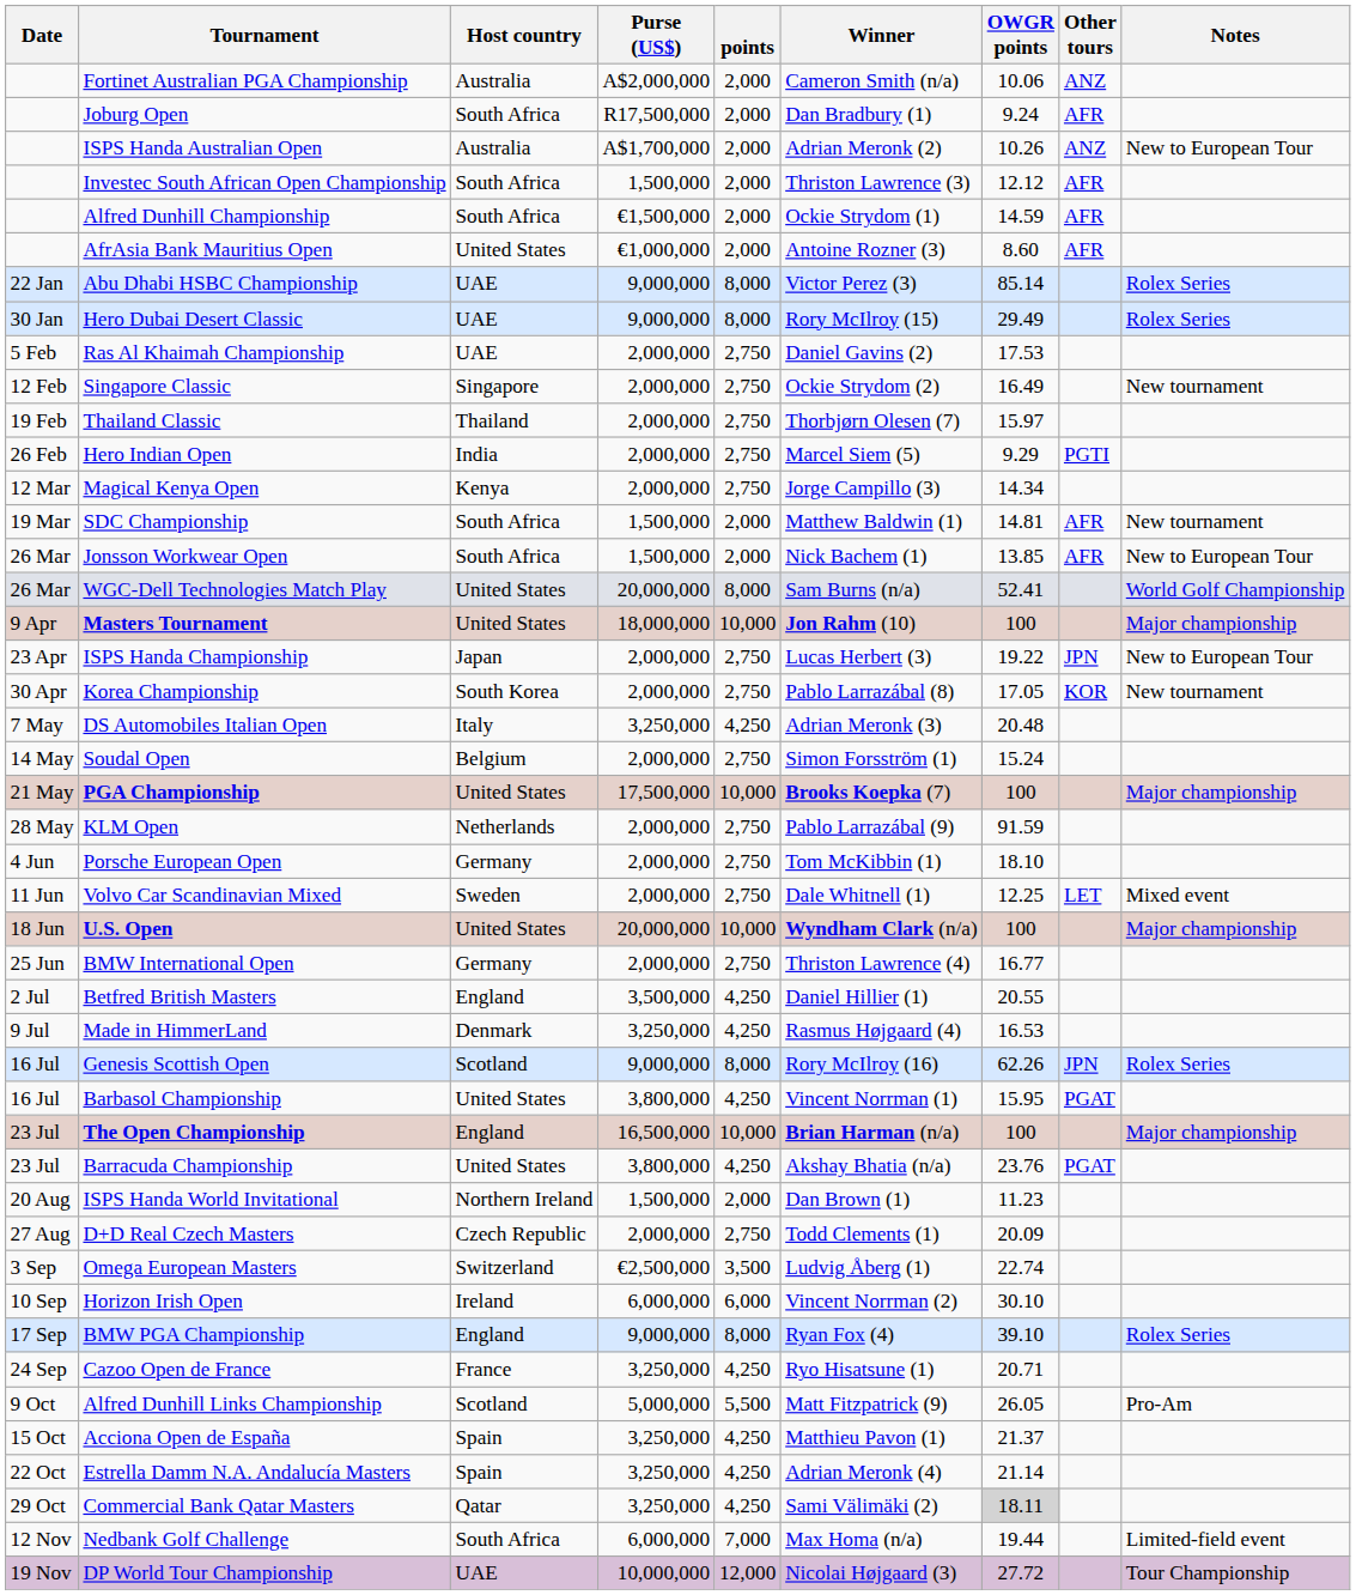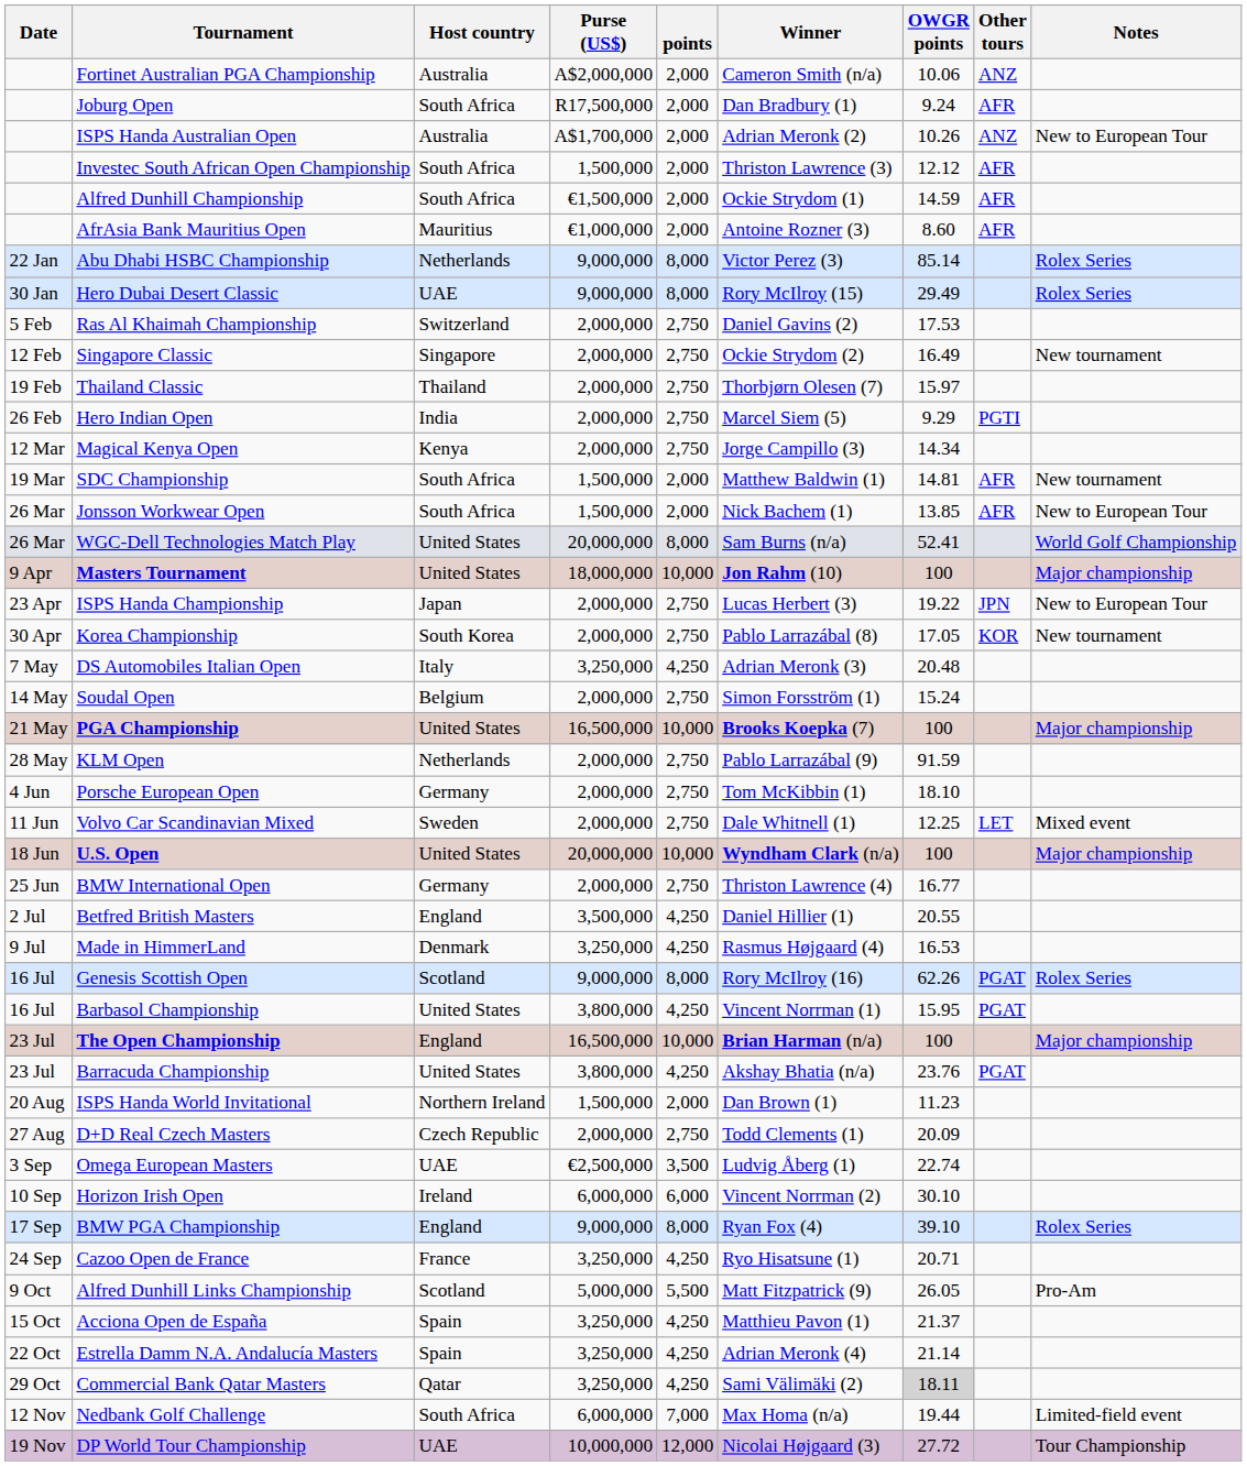 <table class="wikitable" style="font-size:95%">
 <tr>
 <th>Date</th>
 <th>Tournament</th>
 <th>Host country</th>
 <th>Purse<br>(<a href='#'>US$</a>)</th>
 <th><br>points</th>
 <th>Winner</th>
 <th><a href='#'>OWGR</a><br>points</th>
 <th>Other<br>tours</th>
 <th>Notes</th>
 </tr>
 <tr>
 <td></td>
 <td><a href='#'>Fortinet Australian PGA Championship</a></td>
 <td>Australia</td>
 <td align=right>A$2,000,000</td>
 <td align=center>2,000</td>
 <td> <a href='#'>Cameron Smith</a> (n/a)</td>
 <td align=center>10.06</td>
 <td><a href='#'>ANZ</a></td>
 <td></td>
 </tr>
 <tr>
 <td></td>
 <td><a href='#'>Joburg Open</a></td>
 <td>South Africa</td>
 <td align=right>R17,500,000</td>
 <td align=center>2,000</td>
 <td> <a href='#'>Dan Bradbury</a> (1)</td>
 <td align=center>9.24</td>
 <td><a href='#'>AFR</a></td>
 <td></td>
 </tr>
 <tr>
 <td></td>
 <td><a href='#'>ISPS Handa Australian Open</a></td>
 <td>Australia</td>
 <td align=right>A$1,700,000</td>
 <td align=center>2,000</td>
 <td> <a href='#'>Adrian Meronk</a> (2)</td>
 <td align=center>10.26</td>
 <td><a href='#'>ANZ</a></td>
 <td>New to European Tour</td>
 </tr>
 <tr>
 <td></td>
 <td><a href='#'>Investec South African Open Championship</a></td>
 <td>South Africa</td>
 <td align=right>1,500,000</td>
 <td align=center>2,000</td>
 <td> <a href='#'>Thriston Lawrence</a> (3)</td>
 <td align=center>12.12</td>
 <td><a href='#'>AFR</a></td>
 <td></td>
 </tr>
 <tr>
 <td></td>
 <td><a href='#'>Alfred Dunhill Championship</a></td>
 <td>South Africa</td>
 <td align=right>€1,500,000</td>
 <td align=center>2,000</td>
 <td> <a href='#'>Ockie Strydom</a> (1)</td>
 <td align=center>14.59</td>
 <td><a href='#'>AFR</a></td>
 <td></td>
 </tr>
 <tr>
 <td></td>
 <td><a href='#'>AfrAsia Bank Mauritius Open</a></td>
-<td>United States</td>
+<td>Mauritius</td>
 <td align=right>€1,000,000</td>
 <td align=center>2,000</td>
 <td> <a href='#'>Antoine Rozner</a> (3)</td>
 <td align=center>8.60</td>
 <td><a href='#'>AFR</a></td>
 <td></td>
 </tr>
 <tr style="background:#D6E8FF;">
 <td>22 Jan</td>
 <td><a href='#'>Abu Dhabi HSBC Championship</a></td>
-<td>UAE</td>
+<td>Netherlands</td>
 <td align=right>9,000,000</td>
 <td align=center>8,000</td>
 <td> <a href='#'>Victor Perez</a> (3)</td>
 <td align=center>85.14</td>
 <td></td>
 <td><a href='#'>Rolex Series</a></td>
 </tr>
 <tr style="background:#D6E8FF;">
 <td>30 Jan</td>
 <td><a href='#'>Hero Dubai Desert Classic</a></td>
 <td>UAE</td>
 <td align=right>9,000,000</td>
 <td align=center>8,000</td>
 <td> <a href='#'>Rory McIlroy</a> (15)</td>
 <td align=center>29.49</td>
 <td></td>
 <td><a href='#'>Rolex Series</a></td>
 </tr>
 <tr>
 <td>5 Feb</td>
 <td><a href='#'>Ras Al Khaimah Championship</a></td>
-<td>UAE</td>
+<td>Switzerland</td>
 <td align=right>2,000,000</td>
 <td align=center>2,750</td>
 <td> <a href='#'>Daniel Gavins</a> (2)</td>
 <td align=center>17.53</td>
 <td></td>
 <td></td>
 </tr>
 <tr>
 <td>12 Feb</td>
 <td><a href='#'>Singapore Classic</a></td>
 <td>Singapore</td>
 <td align=right>2,000,000</td>
 <td align=center>2,750</td>
 <td> <a href='#'>Ockie Strydom</a> (2)</td>
 <td align=center>16.49</td>
 <td></td>
 <td>New tournament</td>
 </tr>
 <tr>
 <td>19 Feb</td>
 <td><a href='#'>Thailand Classic</a></td>
 <td>Thailand</td>
 <td align=right>2,000,000</td>
 <td align=center>2,750</td>
 <td> <a href='#'>Thorbjørn Olesen</a> (7)</td>
 <td align=center>15.97</td>
 <td></td>
 <td></td>
 </tr>
 <tr>
 <td>26 Feb</td>
 <td><a href='#'>Hero Indian Open</a></td>
 <td>India</td>
 <td align=right>2,000,000</td>
 <td align=center>2,750</td>
 <td> <a href='#'>Marcel Siem</a> (5)</td>
 <td align=center>9.29</td>
 <td><a href='#'>PGTI</a></td>
 <td></td>
 </tr>
 <tr>
 <td>12 Mar</td>
 <td><a href='#'>Magical Kenya Open</a></td>
 <td>Kenya</td>
 <td align=right>2,000,000</td>
 <td align=center>2,750</td>
 <td> <a href='#'>Jorge Campillo</a> (3)</td>
 <td align=center>14.34</td>
 <td></td>
 <td></td>
 </tr>
 <tr>
 <td>19 Mar</td>
 <td><a href='#'>SDC Championship</a></td>
 <td>South Africa</td>
 <td align=right>1,500,000</td>
 <td align=center>2,000</td>
 <td> <a href='#'>Matthew Baldwin</a> (1)</td>
 <td align=center>14.81</td>
 <td><a href='#'>AFR</a></td>
 <td>New tournament</td>
 </tr>
 <tr>
 <td>26 Mar</td>
 <td><a href='#'>Jonsson Workwear Open</a></td>
 <td>South Africa</td>
 <td align=right>1,500,000</td>
 <td align=center>2,000</td>
 <td> <a href='#'>Nick Bachem</a> (1)</td>
 <td align=center>13.85</td>
 <td><a href='#'>AFR</a></td>
 <td>New to European Tour</td>
 </tr>
 <tr style="background:#dfe2e9;">
 <td>26 Mar</td>
 <td><a href='#'>WGC-Dell Technologies Match Play</a></td>
 <td>United States</td>
 <td align=right>20,000,000</td>
 <td align=center>8,000</td>
 <td> <a href='#'>Sam Burns</a> (n/a)</td>
 <td align=center>52.41</td>
 <td></td>
 <td><a href='#'>World Golf Championship</a></td>
 </tr>
 <tr style="background:#e5d1cb;">
 <td>9 Apr</td>
 <td><strong><a href='#'>Masters Tournament</a></strong></td>
 <td>United States</td>
 <td align=right>18,000,000</td>
 <td align=center>10,000</td>
 <td> <strong><a href='#'>Jon Rahm</a></strong> (10)</td>
 <td align=center>100</td>
 <td></td>
 <td><a href='#'>Major championship</a></td>
 </tr>
 <tr>
 <td>23 Apr</td>
 <td><a href='#'>ISPS Handa Championship</a></td>
 <td>Japan</td>
 <td align=right>2,000,000</td>
 <td align=center>2,750</td>
 <td> <a href='#'>Lucas Herbert</a> (3)</td>
 <td align=center>19.22</td>
 <td><a href='#'>JPN</a></td>
 <td>New to European Tour</td>
 </tr>
 <tr>
 <td>30 Apr</td>
 <td><a href='#'>Korea Championship</a></td>
 <td>South Korea</td>
 <td align=right>2,000,000</td>
 <td align=center>2,750</td>
 <td> <a href='#'>Pablo Larrazábal</a> (8)</td>
 <td align=center>17.05</td>
 <td><a href='#'>KOR</a></td>
 <td>New tournament</td>
 </tr>
 <tr>
 <td>7 May</td>
 <td><a href='#'>DS Automobiles Italian Open</a></td>
 <td>Italy</td>
 <td align=right>3,250,000</td>
 <td align=center>4,250</td>
 <td> <a href='#'>Adrian Meronk</a> (3)</td>
 <td align=center>20.48</td>
 <td></td>
 <td></td>
 </tr>
 <tr>
 <td>14 May</td>
 <td><a href='#'>Soudal Open</a></td>
 <td>Belgium</td>
 <td align=right>2,000,000</td>
 <td align=center>2,750</td>
 <td> <a href='#'>Simon Forsström</a> (1)</td>
 <td align=center>15.24</td>
 <td></td>
 <td></td>
 </tr>
 <tr style="background:#e5d1cb;">
 <td>21 May</td>
 <td><strong><a href='#'>PGA Championship</a></strong></td>
 <td>United States</td>
-<td align=right>17,500,000</td>
+<td align=right>16,500,000</td>
 <td align=center>10,000</td>
 <td> <strong><a href='#'>Brooks Koepka</a></strong> (7)</td>
 <td align=center>100</td>
 <td></td>
 <td><a href='#'>Major championship</a></td>
 </tr>
 <tr>
 <td>28 May</td>
 <td><a href='#'>KLM Open</a></td>
 <td>Netherlands</td>
 <td align=right>2,000,000</td>
 <td align=center>2,750</td>
 <td> <a href='#'>Pablo Larrazábal</a> (9)</td>
 <td align=center>91.59</td>
 <td></td>
 <td></td>
 </tr>
 <tr>
 <td>4 Jun</td>
 <td><a href='#'>Porsche European Open</a></td>
 <td>Germany</td>
 <td align=right>2,000,000</td>
 <td align=center>2,750</td>
 <td> <a href='#'>Tom McKibbin</a> (1)</td>
 <td align=center>18.10</td>
 <td></td>
 <td></td>
 </tr>
 <tr>
 <td>11 Jun</td>
 <td><a href='#'>Volvo Car Scandinavian Mixed</a></td>
 <td>Sweden</td>
 <td align=right>2,000,000</td>
 <td align=center>2,750</td>
 <td> <a href='#'>Dale Whitnell</a> (1)</td>
 <td align=center>12.25</td>
 <td><a href='#'>LET</a></td>
 <td>Mixed event</td>
 </tr>
 <tr style="background:#e5d1cb;">
 <td>18 Jun</td>
 <td><strong><a href='#'>U.S. Open</a></strong></td>
 <td>United States</td>
 <td align=right>20,000,000</td>
 <td align=center>10,000</td>
 <td> <strong><a href='#'>Wyndham Clark</a></strong> (n/a)</td>
 <td align=center>100</td>
 <td></td>
 <td><a href='#'>Major championship</a></td>
 </tr>
 <tr>
 <td>25 Jun</td>
 <td><a href='#'>BMW International Open</a></td>
 <td>Germany</td>
 <td align=right>2,000,000</td>
 <td align=center>2,750</td>
 <td> <a href='#'>Thriston Lawrence</a> (4)</td>
 <td align=center>16.77</td>
 <td></td>
 <td></td>
 </tr>
 <tr>
 <td>2 Jul</td>
 <td><a href='#'>Betfred British Masters</a></td>
 <td>England</td>
 <td align=right>3,500,000</td>
 <td align=center>4,250</td>
 <td> <a href='#'>Daniel Hillier</a> (1)</td>
 <td align=center>20.55</td>
 <td></td>
 <td></td>
 </tr>
 <tr>
 <td>9 Jul</td>
 <td><a href='#'>Made in HimmerLand</a></td>
 <td>Denmark</td>
 <td align=right>3,250,000</td>
 <td align=center>4,250</td>
 <td> <a href='#'>Rasmus Højgaard</a> (4)</td>
 <td align=center>16.53</td>
 <td></td>
 <td></td>
 </tr>
 <tr style="background:#D6E8FF;">
 <td>16 Jul</td>
 <td><a href='#'>Genesis Scottish Open</a></td>
 <td>Scotland</td>
 <td align=right>9,000,000</td>
 <td align=center>8,000</td>
 <td> <a href='#'>Rory McIlroy</a> (16)</td>
 <td align=center>62.26</td>
-<td><a href='#'>JPN</a></td>
+<td><a href='#'>PGAT</a></td>
 <td><a href='#'>Rolex Series</a></td>
 </tr>
 <tr>
 <td>16 Jul</td>
 <td><a href='#'>Barbasol Championship</a></td>
 <td>United States</td>
 <td align=right>3,800,000</td>
 <td align=center>4,250</td>
 <td> <a href='#'>Vincent Norrman</a> (1)</td>
 <td align=center>15.95</td>
 <td><a href='#'>PGAT</a></td>
 <td></td>
 </tr>
 <tr style="background:#e5d1cb;">
 <td>23 Jul</td>
 <td><strong><a href='#'>The Open Championship</a></strong></td>
 <td>England</td>
 <td align=right>16,500,000</td>
 <td align=center>10,000</td>
 <td> <strong><a href='#'>Brian Harman</a></strong> (n/a)</td>
 <td align=center>100</td>
 <td></td>
 <td><a href='#'>Major championship</a></td>
 </tr>
 <tr>
 <td>23 Jul</td>
 <td><a href='#'>Barracuda Championship</a></td>
 <td>United States</td>
 <td align=right>3,800,000</td>
 <td align=center>4,250</td>
 <td> <a href='#'>Akshay Bhatia</a> (n/a)</td>
 <td align=center>23.76</td>
 <td><a href='#'>PGAT</a></td>
 <td></td>
 </tr>
 <tr>
 <td>20 Aug</td>
 <td><a href='#'>ISPS Handa World Invitational</a></td>
 <td>Northern Ireland</td>
 <td align=right>1,500,000</td>
 <td align=center>2,000</td>
 <td> <a href='#'>Dan Brown</a> (1)</td>
 <td align=center>11.23</td>
 <td></td>
 <td></td>
 </tr>
 <tr>
 <td>27 Aug</td>
 <td><a href='#'>D+D Real Czech Masters</a></td>
 <td>Czech Republic</td>
 <td align=right>2,000,000</td>
 <td align=center>2,750</td>
 <td> <a href='#'>Todd Clements</a> (1)</td>
 <td align=center>20.09</td>
 <td></td>
 <td></td>
 </tr>
 <tr>
 <td>3 Sep</td>
 <td><a href='#'>Omega European Masters</a></td>
-<td>Switzerland</td>
+<td>UAE</td>
 <td align=right>€2,500,000</td>
 <td align=center>3,500</td>
 <td> <a href='#'>Ludvig Åberg</a> (1)</td>
 <td align=center>22.74</td>
 <td></td>
 <td></td>
 </tr>
 <tr>
 <td>10 Sep</td>
 <td><a href='#'>Horizon Irish Open</a></td>
 <td>Ireland</td>
 <td align=right>6,000,000</td>
 <td align=center>6,000</td>
 <td> <a href='#'>Vincent Norrman</a> (2)</td>
 <td align=center>30.10</td>
 <td></td>
 <td></td>
 </tr>
 <tr style="background:#D6E8FF;">
 <td>17 Sep</td>
 <td><a href='#'>BMW PGA Championship</a></td>
 <td>England</td>
 <td align=right>9,000,000</td>
 <td align=center>8,000</td>
 <td> <a href='#'>Ryan Fox</a> (4)</td>
 <td align=center>39.10</td>
 <td></td>
 <td><a href='#'>Rolex Series</a></td>
 </tr>
 <tr>
 <td>24 Sep</td>
 <td><a href='#'>Cazoo Open de France</a></td>
 <td>France</td>
 <td align=right>3,250,000</td>
 <td align=center>4,250</td>
 <td> <a href='#'>Ryo Hisatsune</a> (1)</td>
 <td align=center>20.71</td>
 <td></td>
 <td></td>
 </tr>
 <tr>
 <td>9 Oct</td>
 <td><a href='#'>Alfred Dunhill Links Championship</a></td>
 <td>Scotland</td>
 <td align=right>5,000,000</td>
 <td align=center>5,500</td>
 <td> <a href='#'>Matt Fitzpatrick</a> (9)</td>
 <td align=center>26.05</td>
 <td></td>
 <td>Pro-Am</td>
 </tr>
 <tr>
 <td>15 Oct</td>
 <td><a href='#'>Acciona Open de España</a></td>
 <td>Spain</td>
 <td align=right>3,250,000</td>
 <td align=center>4,250</td>
 <td> <a href='#'>Matthieu Pavon</a> (1)</td>
 <td align=center>21.37</td>
 <td></td>
 <td></td>
 </tr>
 <tr>
 <td>22 Oct</td>
 <td><a href='#'>Estrella Damm N.A. Andalucía Masters</a></td>
 <td>Spain</td>
 <td align=right>3,250,000</td>
 <td align=center>4,250</td>
 <td> <a href='#'>Adrian Meronk</a> (4)</td>
 <td align=center>21.14</td>
 <td></td>
 <td></td>
 </tr>
 <tr>
 <td>29 Oct</td>
 <td><a href='#'>Commercial Bank Qatar Masters</a></td>
 <td>Qatar</td>
 <td align=right>3,250,000</td>
 <td align=center>4,250</td>
 <td> <a href='#'>Sami Välimäki</a> (2)</td>
 <td align=center style="background: lightgrey;">18.11</td>
 <td></td>
 <td></td>
 </tr>
 <tr>
 <td>12 Nov</td>
 <td><a href='#'>Nedbank Golf Challenge</a></td>
 <td>South Africa</td>
 <td align=right>6,000,000</td>
 <td align=center>7,000</td>
 <td> <a href='#'>Max Homa</a> (n/a)</td>
 <td align=center>19.44</td>
 <td></td>
 <td>Limited-field event</td>
 </tr>
 <tr style="background:thistle;">
 <td>19 Nov</td>
 <td><a href='#'>DP World Tour Championship</a></td>
 <td>UAE</td>
 <td align=right>10,000,000</td>
 <td align=center>12,000</td>
 <td> <a href='#'>Nicolai Højgaard</a> (3)</td>
 <td align=center>27.72</td>
 <td></td>
 <td>Tour Championship</td>
 </tr>
 </table>
